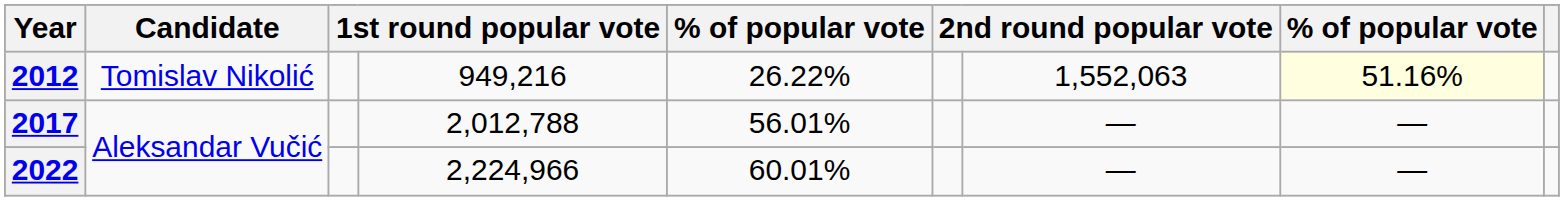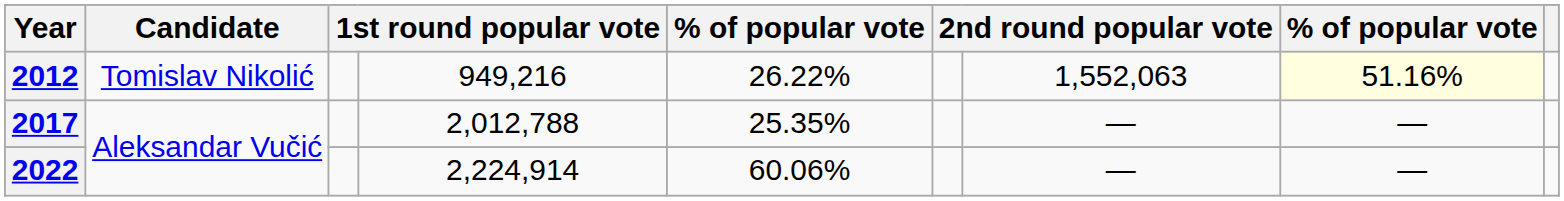 <table class="wikitable" style="text-align:center">
 <tr>
 <th>Year</th>
 <th>Candidate</th>
 <th colspan="2">1st round popular vote</th>
 <th>% of popular vote</th>
 <th colspan="2">2nd round popular vote</th>
 <th>% of popular vote</th>
 <th></th>
 </tr>
 <tr>
 <th><a href='#'>2012</a></th>
 <td><a href='#'>Tomislav Nikolić</a></td>
 <td></td>
 <td>949,216</td>
 <td>26.22%</td>
 <td></td>
 <td>1,552,063</td>
 <td style="background: lightyellow;">51.16%</td>
 <td></td>
 </tr>
 <tr>
 <th><a href='#'>2017</a></th>
 <td rowspan="2"><a href='#'>Aleksandar Vučić</a></td>
 <td></td>
 <td>2,012,788</td>
-<td>56.01%</td>
+<td>25.35%</td>
 <td></td>
 <td><em>—</em></td>
 <td><em>—</em></td>
 <td></td>
 </tr>
 <tr>
 <th><a href='#'>2022</a></th>
 <td></td>
-<td>2,224,966</td>
-<td>60.01%</td>
+<td>2,224,914</td>
+<td>60.06%</td>
 <td></td>
 <td><em>—</em></td>
 <td><em>—</em></td>
 <td></td>
 </tr>
 </table>
